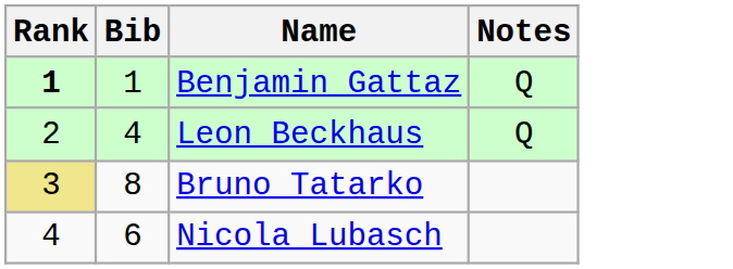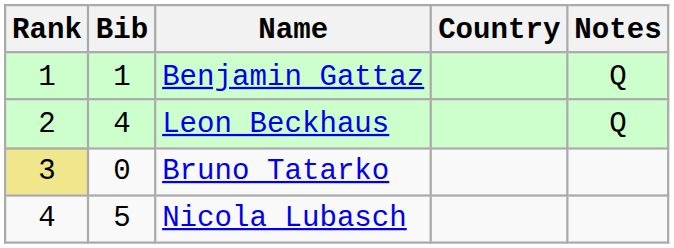 <table class="wikitable" style="text-align:center;">
 <tr>
 <th>Rank</th>
 <th>Bib</th>
 <th>Name</th>
+<th>Country</th>
 <th>Notes</th>
 </tr>
 <tr bgcolor=ccffcc>
-<td><strong>1</strong></td>
+<td>1</td>
 <td>1</td>
 <td align=left><a href='#'>Benjamin Gattaz</a></td>
+<td align=left></td>
 <td>Q</td>
 </tr>
 <tr bgcolor=ccffcc>
 <td>2</td>
 <td>4</td>
 <td align=left><a href='#'>Leon Beckhaus</a></td>
+<td align=left></td>
 <td>Q</td>
 </tr>
 <tr>
 <td style="background: khaki;">3</td>
-<td>8</td>
+<td>0</td>
 <td align=left><a href='#'>Bruno Tatarko</a></td>
+<td align=left></td>
 <td></td>
 </tr>
 <tr>
 <td>4</td>
-<td>6</td>
+<td>5</td>
 <td align=left><a href='#'>Nicola Lubasch</a></td>
+<td align=left></td>
 <td></td>
 </tr>
 </table>
